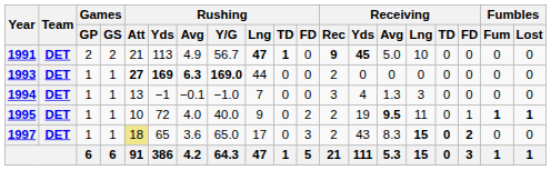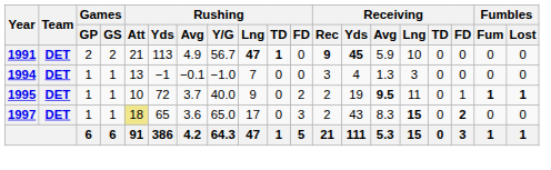 <table class="wikitable" style="text-align:center;">
 <tr>
 <th rowspan="2">Year</th>
 <th rowspan="2">Team</th>
 <th colspan="2">Games</th>
 <th colspan="7">Rushing</th>
 <th colspan="6">Receiving</th>
 <th colspan="2">Fumbles</th>
 </tr>
 <tr>
 <th>GP</th>
 <th>GS</th>
 <th>Att</th>
 <th>Yds</th>
 <th>Avg</th>
 <th>Y/G</th>
 <th>Lng</th>
 <th>TD</th>
 <th>FD</th>
 <th>Rec</th>
 <th>Yds</th>
 <th>Avg</th>
 <th>Lng</th>
 <th>TD</th>
 <th>FD</th>
 <th>Fum</th>
 <th>Lost</th>
 </tr>
 <tr>
 <th><a href='#'>1991</a></th>
 <th><a href='#'>DET</a></th>
 <td>2</td>
 <td>2</td>
 <td>21</td>
 <td>113</td>
 <td>4.9</td>
 <td>56.7</td>
 <td><strong>47</strong></td>
 <td><strong>1</strong></td>
 <td>0</td>
 <td><strong>9</strong></td>
 <td><strong>45</strong></td>
-<td>5.0</td>
+<td>5.9</td>
 <td>10</td>
-<td>0</td>
-<td>0</td>
-<td>0</td>
-<td>0</td>
-</tr>
-<tr>
-<th><a href='#'>1993</a></th>
-<th><a href='#'>DET</a></th>
-<td>1</td>
-<td>1</td>
-<td><strong>27</strong></td>
-<td><strong>169</strong></td>
-<td><strong>6.3</strong></td>
-<td><strong>169.0</strong></td>
-<td>44</td>
-<td>0</td>
-<td>0</td>
-<td>2</td>
-<td>0</td>
-<td>0</td>
-<td>0</td>
 <td>0</td>
 <td>0</td>
 <td>0</td>
 <td>0</td>
 </tr>
 <tr>
 <th><a href='#'>1994</a></th>
 <th><a href='#'>DET</a></th>
 <td>1</td>
 <td>1</td>
 <td>13</td>
 <td>−1</td>
 <td>−0.1</td>
 <td>−1.0</td>
 <td>7</td>
 <td>0</td>
 <td>0</td>
 <td>3</td>
 <td>4</td>
 <td>1.3</td>
 <td>3</td>
 <td>0</td>
 <td>0</td>
 <td>0</td>
 <td>0</td>
 </tr>
 <tr>
 <th><a href='#'>1995</a></th>
 <th><a href='#'>DET</a></th>
 <td>1</td>
 <td>1</td>
 <td>10</td>
 <td>72</td>
-<td>4.0</td>
+<td>3.7</td>
 <td>40.0</td>
 <td>9</td>
 <td>0</td>
 <td>2</td>
 <td>2</td>
 <td>19</td>
 <td><strong>9.5</strong></td>
 <td>11</td>
 <td>0</td>
 <td>1</td>
 <td><strong>1</strong></td>
 <td><strong>1</strong></td>
 </tr>
 <tr>
 <th><a href='#'>1997</a></th>
 <th><a href='#'>DET</a></th>
 <td>1</td>
 <td>1</td>
 <td style="background: khaki;">18</td>
 <td>65</td>
 <td>3.6</td>
 <td>65.0</td>
 <td>17</td>
 <td>0</td>
 <td>3</td>
 <td>2</td>
 <td>43</td>
 <td>8.3</td>
 <td><strong>15</strong></td>
-<td><strong>0</strong></td>
+<td>0</td>
 <td><strong>2</strong></td>
 <td>0</td>
 <td>0</td>
 </tr>
 <tr>
 <th colspan="2"></th>
 <th>6</th>
 <th>6</th>
 <th>91</th>
 <th>386</th>
 <th>4.2</th>
 <th>64.3</th>
 <th>47</th>
 <th>1</th>
 <th>5</th>
 <th>21</th>
 <th>111</th>
 <th>5.3</th>
 <th>15</th>
 <th>0</th>
 <th>3</th>
 <th>1</th>
 <th>1</th>
 </tr>
 </table>
